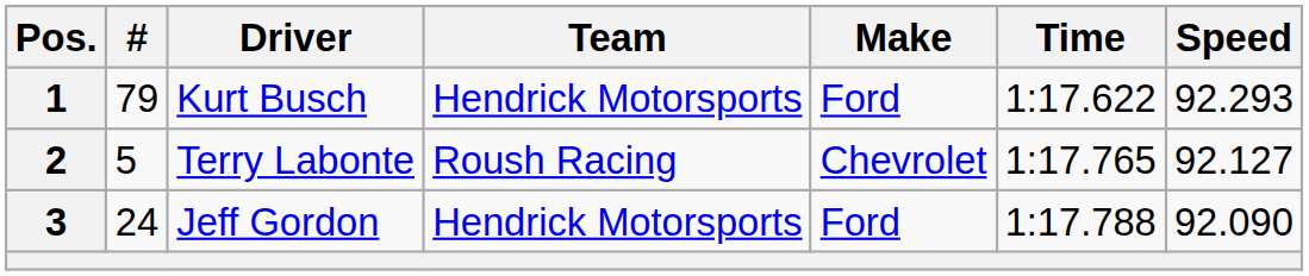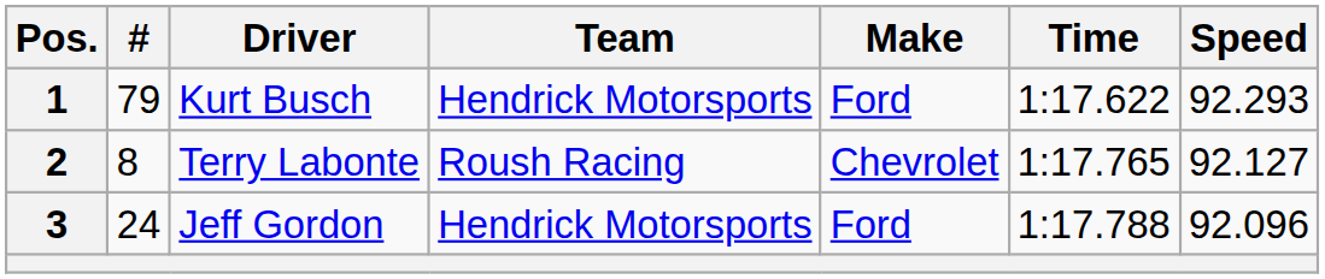 <table class="wikitable" style="font-size:95%">
 <tr>
 <th>Pos.</th>
 <th>#</th>
 <th>Driver</th>
 <th>Team</th>
 <th>Make</th>
 <th>Time</th>
 <th>Speed</th>
 </tr>
 <tr>
 <th>1</th>
 <td>79</td>
 <td><a href='#'>Kurt Busch</a></td>
 <td><a href='#'>Hendrick Motorsports</a></td>
 <td><a href='#'>Ford</a></td>
 <td>1:17.622</td>
 <td>92.293</td>
 </tr>
 <tr>
 <th>2</th>
-<td>5</td>
+<td>8</td>
 <td><a href='#'>Terry Labonte</a></td>
 <td><a href='#'>Roush Racing</a></td>
 <td><a href='#'>Chevrolet</a></td>
 <td>1:17.765</td>
 <td>92.127</td>
 </tr>
 <tr>
 <th>3</th>
 <td>24</td>
 <td><a href='#'>Jeff Gordon</a></td>
 <td><a href='#'>Hendrick Motorsports</a></td>
 <td><a href='#'>Ford</a></td>
 <td>1:17.788</td>
-<td>92.090</td>
+<td>92.096</td>
 </tr>
 <tr>
 <th colspan="7"></th>
 </tr>
 </table>
